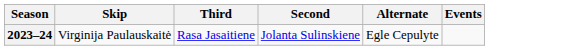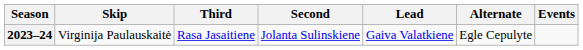 <table class="wikitable">
 <tr>
 <th scope="col">Season</th>
 <th scope="col">Skip</th>
 <th scope="col">Third</th>
 <th scope="col">Second</th>
+<th scope="col">Lead</th>
 <th scope="col">Alternate</th>
 <th scope="col">Events</th>
 </tr>
 <tr>
 <th scope="row">2023–24</th>
 <td>Virginija Paulauskaitė</td>
 <td><a href='#'>Rasa Jasaitiene</a></td>
 <td><a href='#'>Jolanta Sulinskiene</a></td>
+<td><a href='#'>Gaiva Valatkiene</a></td>
 <td>Egle Cepulyte</td>
 <td> </td>
 </tr>
 </table>
